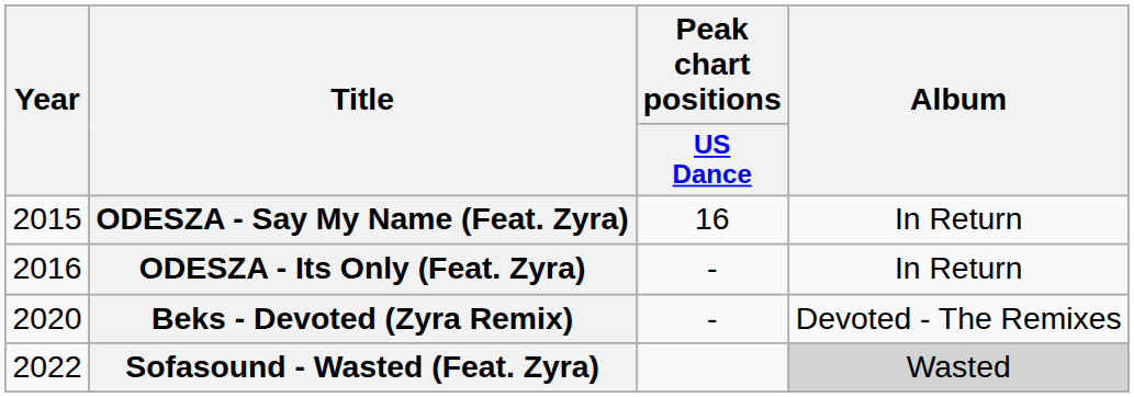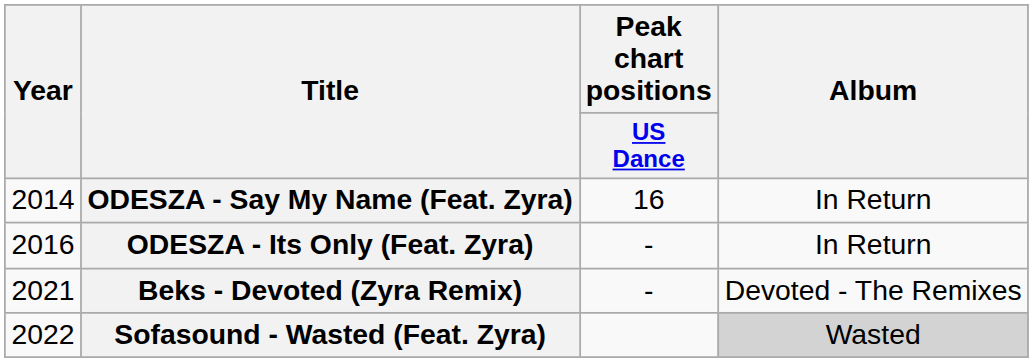 <table class="wikitable plainrowheaders" style="text-align:center;">
 <tr>
 <th scope="col" rowspan="2">Year</th>
 <th scope="col" rowspan="2">Title</th>
 <th scope="col" colspan="1">Peak chart positions</th>
 <th scope="col" rowspan="2">Album</th>
 </tr>
 <tr>
 <th scope="col" style="width:3em;font-size:85%;"><a href='#'>US<br>Dance</a><br></th>
 </tr>
 <tr>
-<td>2015</td>
+<td>2014</td>
 <th>ODESZA - Say My Name (Feat. Zyra)</th>
 <td>16</td>
 <td>In Return</td>
 </tr>
 <tr>
 <td>2016</td>
 <th>ODESZA - Its Only (Feat. Zyra)</th>
 <td>-</td>
 <td>In Return</td>
 </tr>
 <tr>
-<td>2020</td>
+<td>2021</td>
 <th>Beks - Devoted (Zyra Remix)</th>
 <td>-</td>
 <td>Devoted - The Remixes</td>
 </tr>
 <tr>
 <td>2022</td>
 <th>Sofasound - Wasted (Feat. Zyra)</th>
 <td></td>
 <td style="background: lightgrey;">Wasted</td>
 </tr>
 </table>
